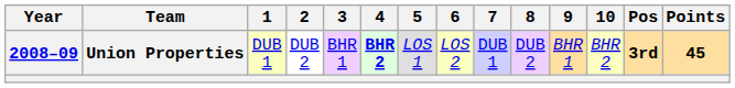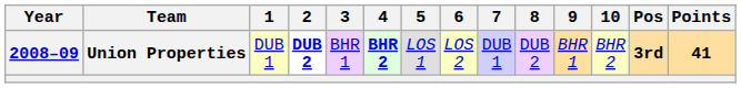 <table class="wikitable" style="text-align:center; font-size:85%">
 <tr>
 <th>Year</th>
 <th>Team</th>
 <th>1</th>
 <th>2</th>
 <th>3</th>
 <th>4</th>
 <th>5</th>
 <th>6</th>
 <th>7</th>
 <th>8</th>
 <th>9</th>
 <th>10</th>
 <th>Pos</th>
 <th>Points</th>
 </tr>
 <tr>
 <th nowrap><a href='#'>2008–09</a></th>
 <th nowrap>Union Properties</th>
 <td style="background:#FBFFBF;"><a href='#'>DUB<br>1</a><br></td>
-<td style="background:#FFFFFF;"><a href='#'>DUB<br>2</a><br></td>
+<td style="background:#FFFFFF;"><strong><a href='#'>DUB<br>2</a><br></strong></td>
 <td style="background:#EFCFFF;"><a href='#'>BHR<br>1</a><br></td>
 <td style="background:#DFFFDF;"><strong><a href='#'>BHR<br>2</a><br></strong></td>
 <td style="background:#DFDFDF;"><em><a href='#'>LOS<br>1</a></em><br></td>
 <td style="background:#FBFFBF;"><em><a href='#'>LOS<br>2</a></em><br></td>
 <td style="background:#CFCFFF;"><a href='#'>DUB<br>1</a><br></td>
 <td style="background:#EFCFFF;"><a href='#'>DUB<br>2</a><br></td>
 <td style="background:#FFDF9F;"><em><a href='#'>BHR<br>1</a></em><br></td>
 <td style="background:#FBFFBF;"><em><a href='#'>BHR<br>2</a></em><br></td>
 <td style="background:#FFDF9F;"><strong>3rd</strong></td>
-<td style="background:#FFDF9F;"><strong>45</strong></td>
+<td style="background:#FFDF9F;"><strong>41</strong></td>
 </tr>
 <tr>
 <th colspan="14"></th>
 </tr>
 </table>
